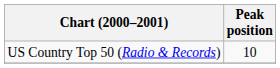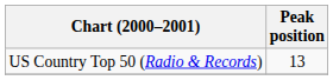 <table class="wikitable sortable">
 <tr>
 <th align="left">Chart (2000–2001)</th>
 <th align="center">Peak<br>position</th>
 </tr>
 <tr>
 <td>US Country Top 50 (<em><a href='#'>Radio & Records</a></em>)</td>
-<td align="center">10</td>
+<td align="center">13</td>
 </tr>
 <tr>
 </tr>
 <tr>
 </tr>
 </table>
